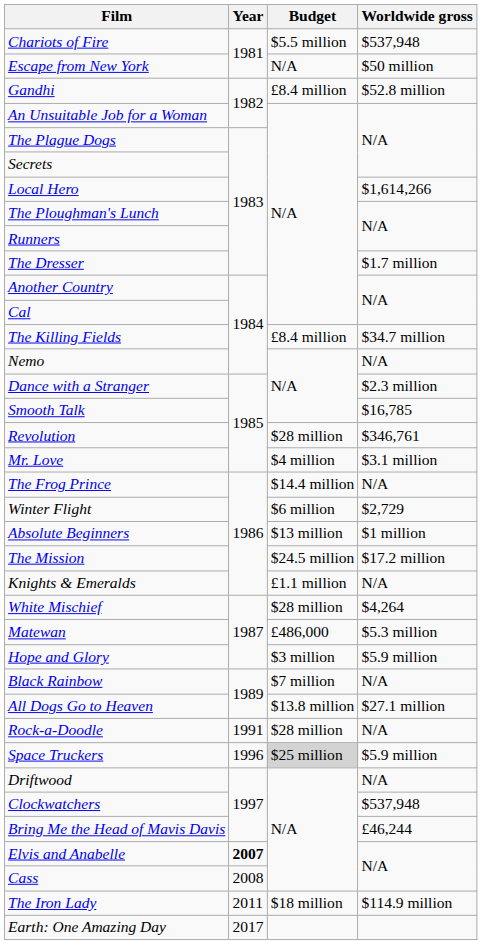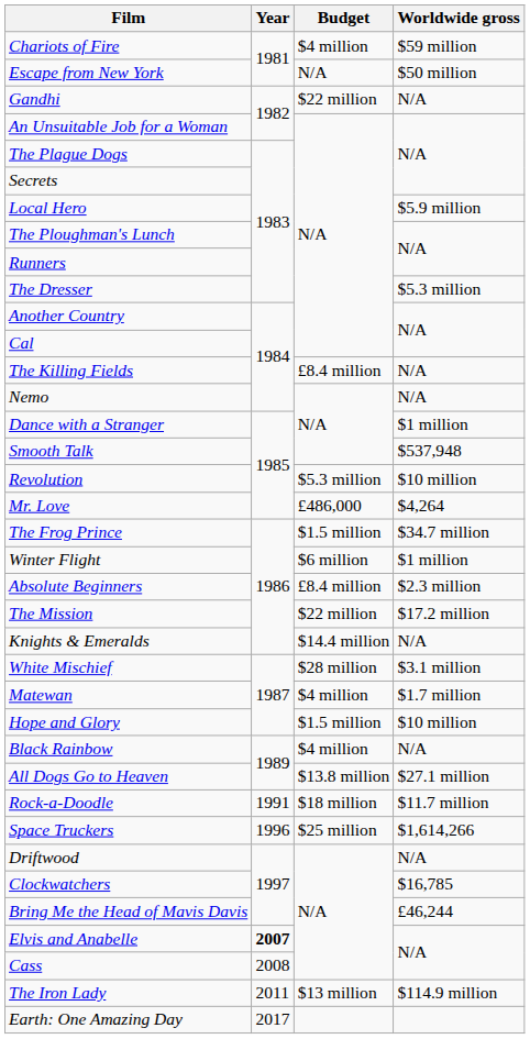 <table class="wikitable sortable">
 <tr>
 <th>Film</th>
 <th>Year</th>
 <th>Budget</th>
 <th>Worldwide gross</th>
 </tr>
 <tr>
 <td><em><a href='#'>Chariots of Fire</a></em></td>
 <td rowspan="2">1981</td>
-<td>$5.5 million</td>
-<td>$537,948</td>
+<td>$4 million</td>
+<td>$59 million</td>
 </tr>
 <tr>
 <td><em><a href='#'>Escape from New York</a></em></td>
 <td>N/A</td>
 <td>$50 million</td>
 </tr>
 <tr>
 <td><em><a href='#'>Gandhi</a></em></td>
 <td rowspan="2">1982</td>
-<td>£8.4 million</td>
-<td>$52.8 million </td>
+<td>$22 million</td>
+<td>N/A</td>
 </tr>
 <tr>
 <td><em><a href='#'>An Unsuitable Job for a Woman</a></em></td>
 <td rowspan="9">N/A</td>
 <td rowspan="3">N/A</td>
 </tr>
 <tr>
 <td><em><a href='#'>The Plague Dogs</a></em></td>
 <td rowspan="6">1983</td>
 </tr>
 <tr>
 <td><em>Secrets</em></td>
 </tr>
 <tr>
 <td><em><a href='#'>Local Hero</a></em></td>
-<td>$1,614,266</td>
+<td>$5.9 million</td>
 </tr>
 <tr>
 <td><em><a href='#'>The Ploughman's Lunch</a></em></td>
 <td rowspan="2">N/A</td>
 </tr>
 <tr>
 <td><em><a href='#'>Runners</a></em></td>
 </tr>
 <tr>
 <td><em><a href='#'>The Dresser</a></em></td>
-<td>$1.7 million</td>
+<td>$5.3 million</td>
 </tr>
 <tr>
 <td><em><a href='#'>Another Country</a></em></td>
 <td rowspan="4">1984</td>
 <td rowspan="2">N/A</td>
 </tr>
 <tr>
 <td><em><a href='#'>Cal</a></em></td>
 </tr>
 <tr>
 <td><em><a href='#'>The Killing Fields</a></em></td>
 <td>£8.4 million</td>
-<td>$34.7 million</td>
+<td>N/A</td>
 </tr>
 <tr>
 <td><em>Nemo</em></td>
 <td rowspan="3">N/A</td>
 <td>N/A</td>
 </tr>
 <tr>
 <td><em><a href='#'>Dance with a Stranger</a></em></td>
 <td rowspan="4">1985</td>
-<td>$2.3 million</td>
+<td>$1 million</td>
 </tr>
 <tr>
 <td><em><a href='#'>Smooth Talk</a></em></td>
-<td>$16,785</td>
+<td>$537,948</td>
 </tr>
 <tr>
 <td><em><a href='#'>Revolution</a></em></td>
-<td>$28 million</td>
-<td>$346,761</td>
+<td>$5.3 million</td>
+<td>$10 million</td>
 </tr>
 <tr>
 <td><em><a href='#'>Mr. Love</a></em></td>
-<td>$4 million</td>
-<td>$3.1 million</td>
+<td>£486,000</td>
+<td>$4,264</td>
 </tr>
 <tr>
 <td><em><a href='#'>The Frog Prince</a></em></td>
 <td rowspan="5">1986</td>
-<td>$14.4 million</td>
-<td>N/A</td>
+<td>$1.5 million</td>
+<td>$34.7 million</td>
 </tr>
 <tr>
 <td><em>Winter Flight</em></td>
 <td>$6 million</td>
-<td>$2,729</td>
+<td>$1 million</td>
 </tr>
 <tr>
 <td><em><a href='#'>Absolute Beginners</a></em></td>
-<td>$13 million</td>
-<td>$1 million</td>
+<td>£8.4 million</td>
+<td>$2.3 million</td>
 </tr>
 <tr>
 <td><em><a href='#'>The Mission</a></em></td>
-<td>$24.5 million</td>
+<td>$22 million</td>
 <td>$17.2 million</td>
 </tr>
 <tr>
 <td><em>Knights & Emeralds</em></td>
-<td>£1.1 million</td>
+<td>$14.4 million</td>
 <td>N/A</td>
 </tr>
 <tr>
 <td><em><a href='#'>White Mischief</a></em></td>
 <td rowspan="3">1987</td>
 <td>$28 million</td>
-<td>$4,264</td>
+<td>$3.1 million</td>
 </tr>
 <tr>
 <td><em><a href='#'>Matewan</a></em></td>
-<td>£486,000</td>
-<td>$5.3 million</td>
+<td>$4 million</td>
+<td>$1.7 million</td>
 </tr>
 <tr>
 <td><em><a href='#'>Hope and Glory</a></em></td>
-<td>$3 million</td>
-<td>$5.9 million</td>
+<td>$1.5 million</td>
+<td>$10 million</td>
 </tr>
 <tr>
 <td><em><a href='#'>Black Rainbow</a></em></td>
 <td rowspan="2">1989</td>
-<td>$7 million</td>
+<td>$4 million</td>
 <td>N/A</td>
 </tr>
 <tr>
 <td><em><a href='#'>All Dogs Go to Heaven</a></em></td>
 <td>$13.8 million</td>
 <td>$27.1 million</td>
 </tr>
 <tr>
 <td><em><a href='#'>Rock-a-Doodle</a></em></td>
 <td>1991</td>
-<td>$28 million</td>
-<td>N/A</td>
+<td>$18 million</td>
+<td>$11.7 million</td>
 </tr>
 <tr>
 <td><em><a href='#'>Space Truckers</a></em></td>
 <td>1996</td>
-<td style="background: lightgrey;">$25 million</td>
-<td>$5.9 million</td>
+<td>$25 million</td>
+<td>$1,614,266</td>
 </tr>
 <tr>
 <td><em>Driftwood</em></td>
 <td rowspan="3">1997</td>
 <td rowspan="5">N/A</td>
 <td>N/A</td>
 </tr>
 <tr>
 <td><em><a href='#'>Clockwatchers</a></em></td>
-<td>$537,948</td>
+<td>$16,785</td>
 </tr>
 <tr>
 <td><em><a href='#'>Bring Me the Head of Mavis Davis</a></em></td>
 <td>£46,244</td>
 </tr>
 <tr>
 <td><em><a href='#'>Elvis and Anabelle</a></em></td>
 <td><strong>2007</strong></td>
 <td rowspan="2">N/A</td>
 </tr>
 <tr>
 <td><em><a href='#'>Cass</a></em></td>
 <td>2008</td>
 </tr>
 <tr>
 <td><em><a href='#'>The Iron Lady</a></em></td>
 <td>2011</td>
-<td>$18 million</td>
+<td>$13 million</td>
 <td>$114.9 million</td>
 </tr>
 <tr>
 <td><em>Earth: One Amazing Day</em></td>
 <td>2017</td>
 <td></td>
 <td></td>
 </tr>
 </table>
